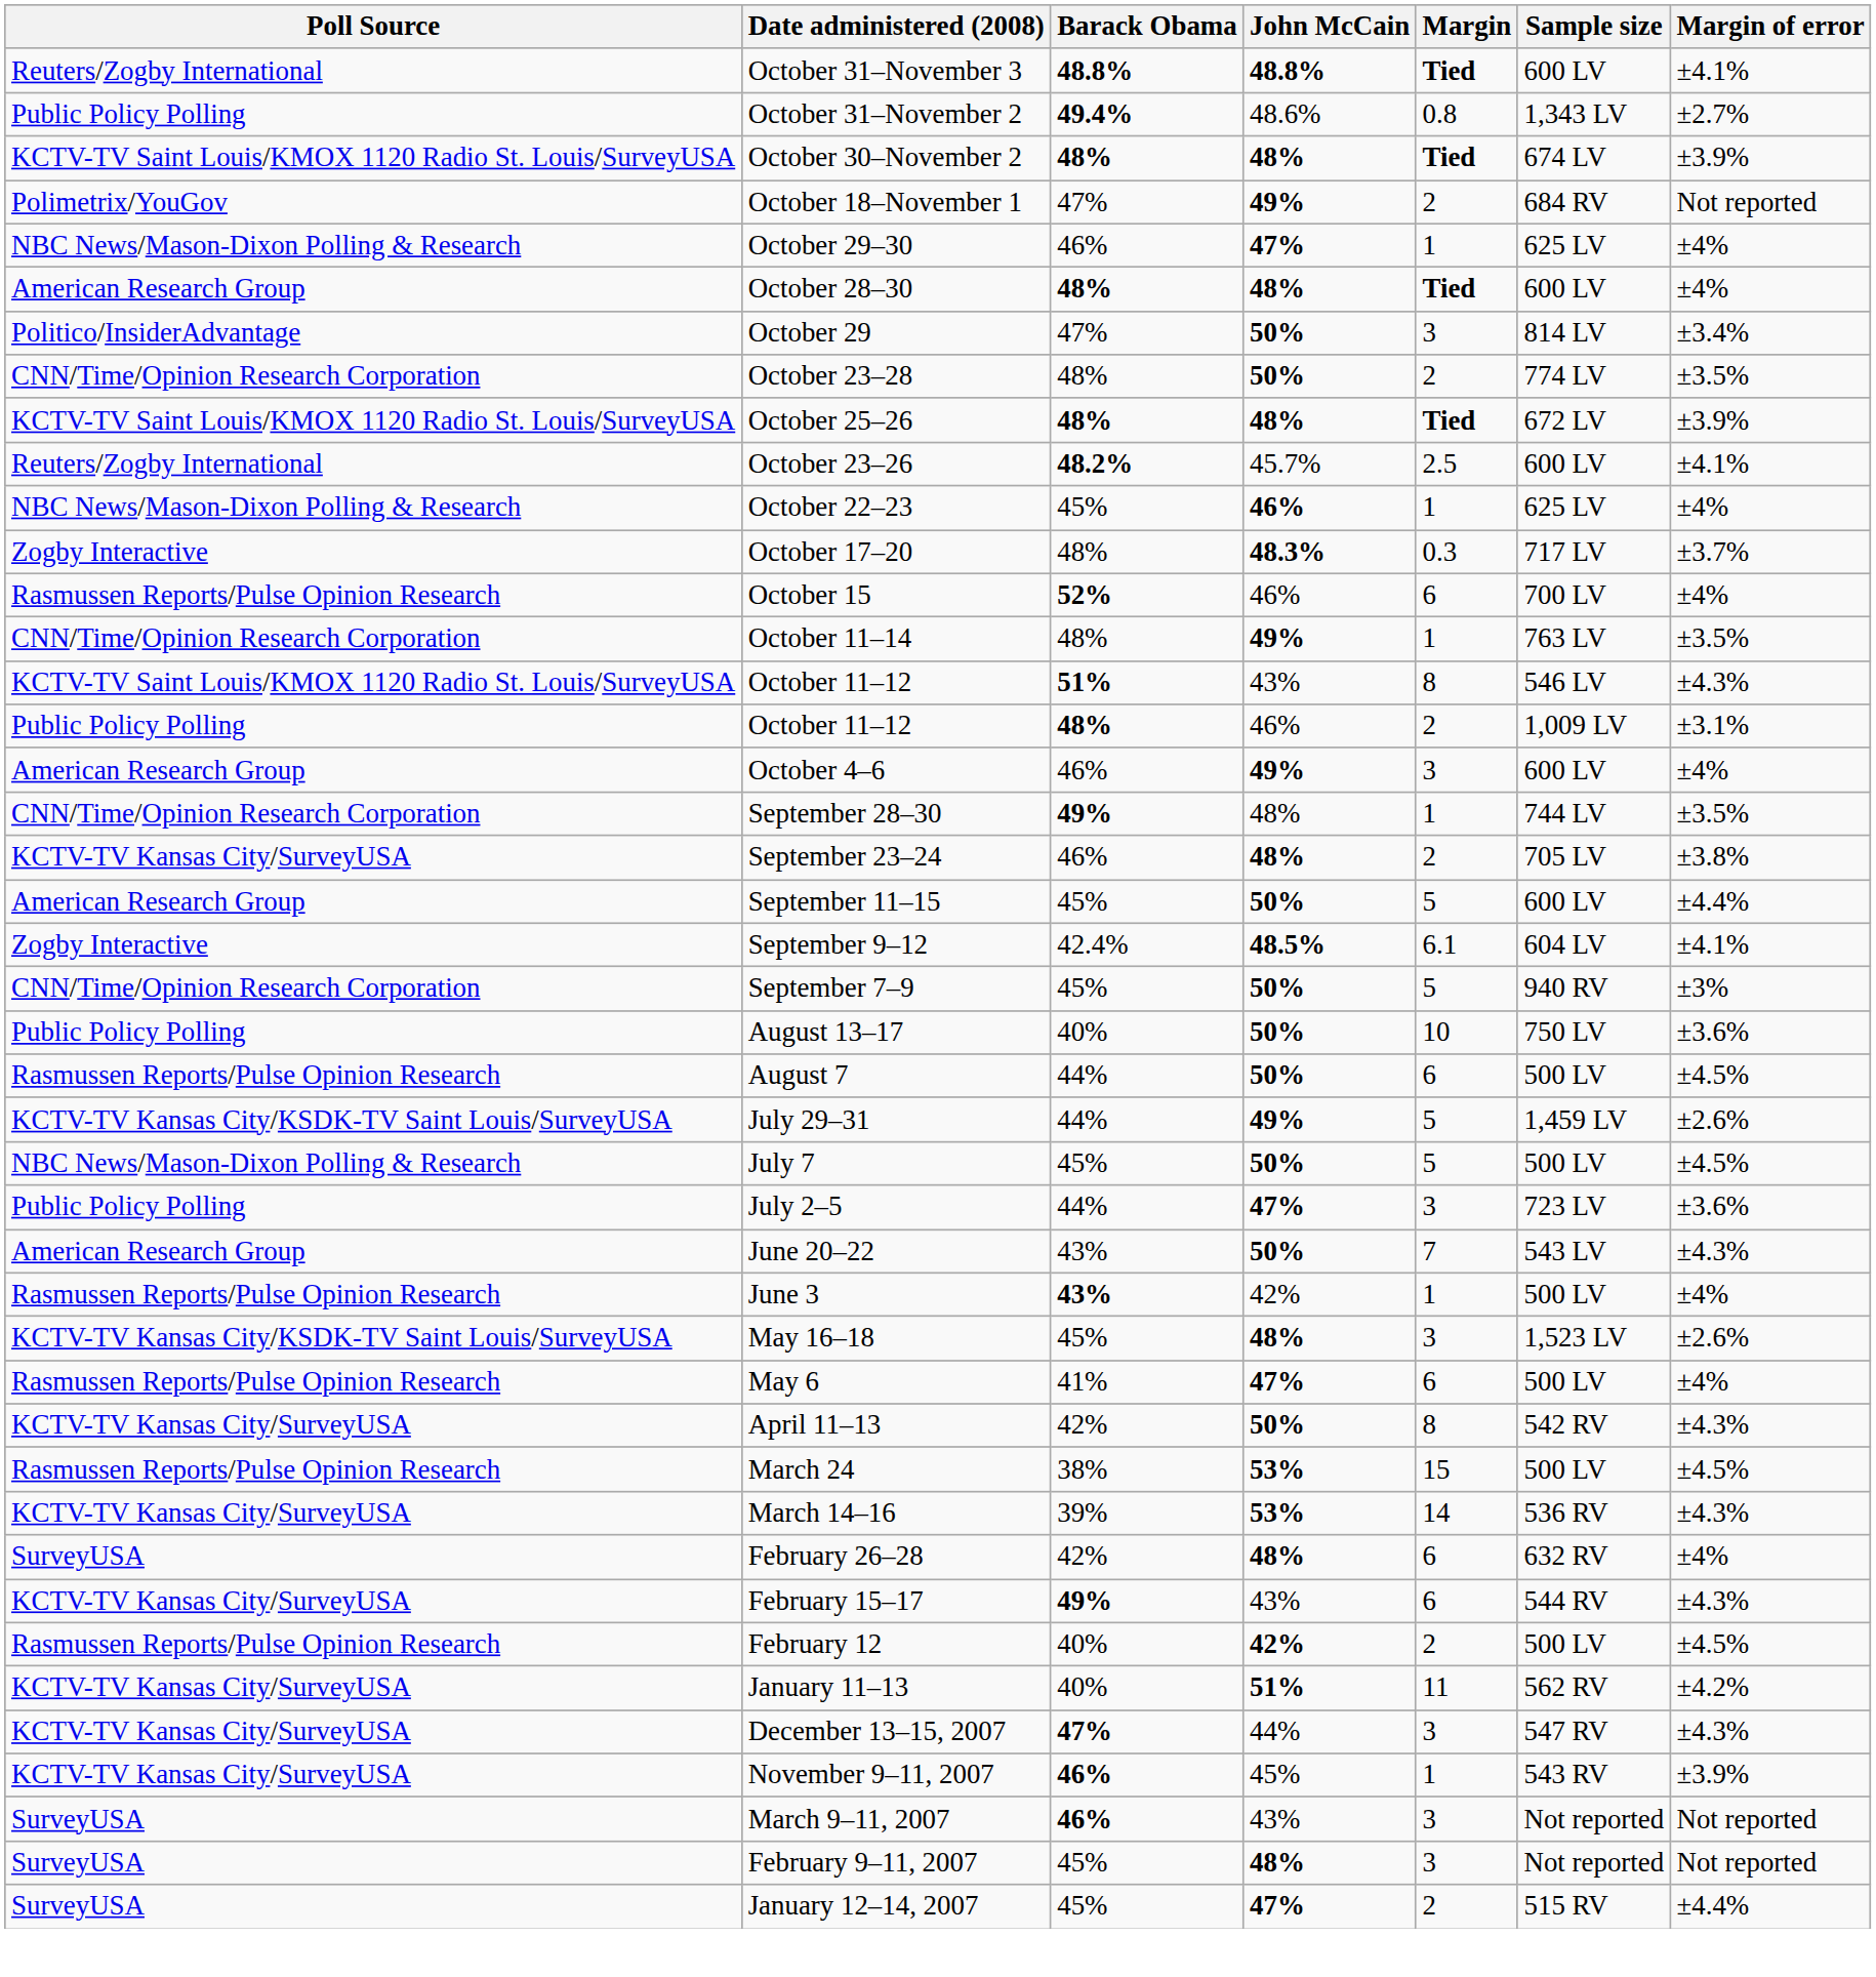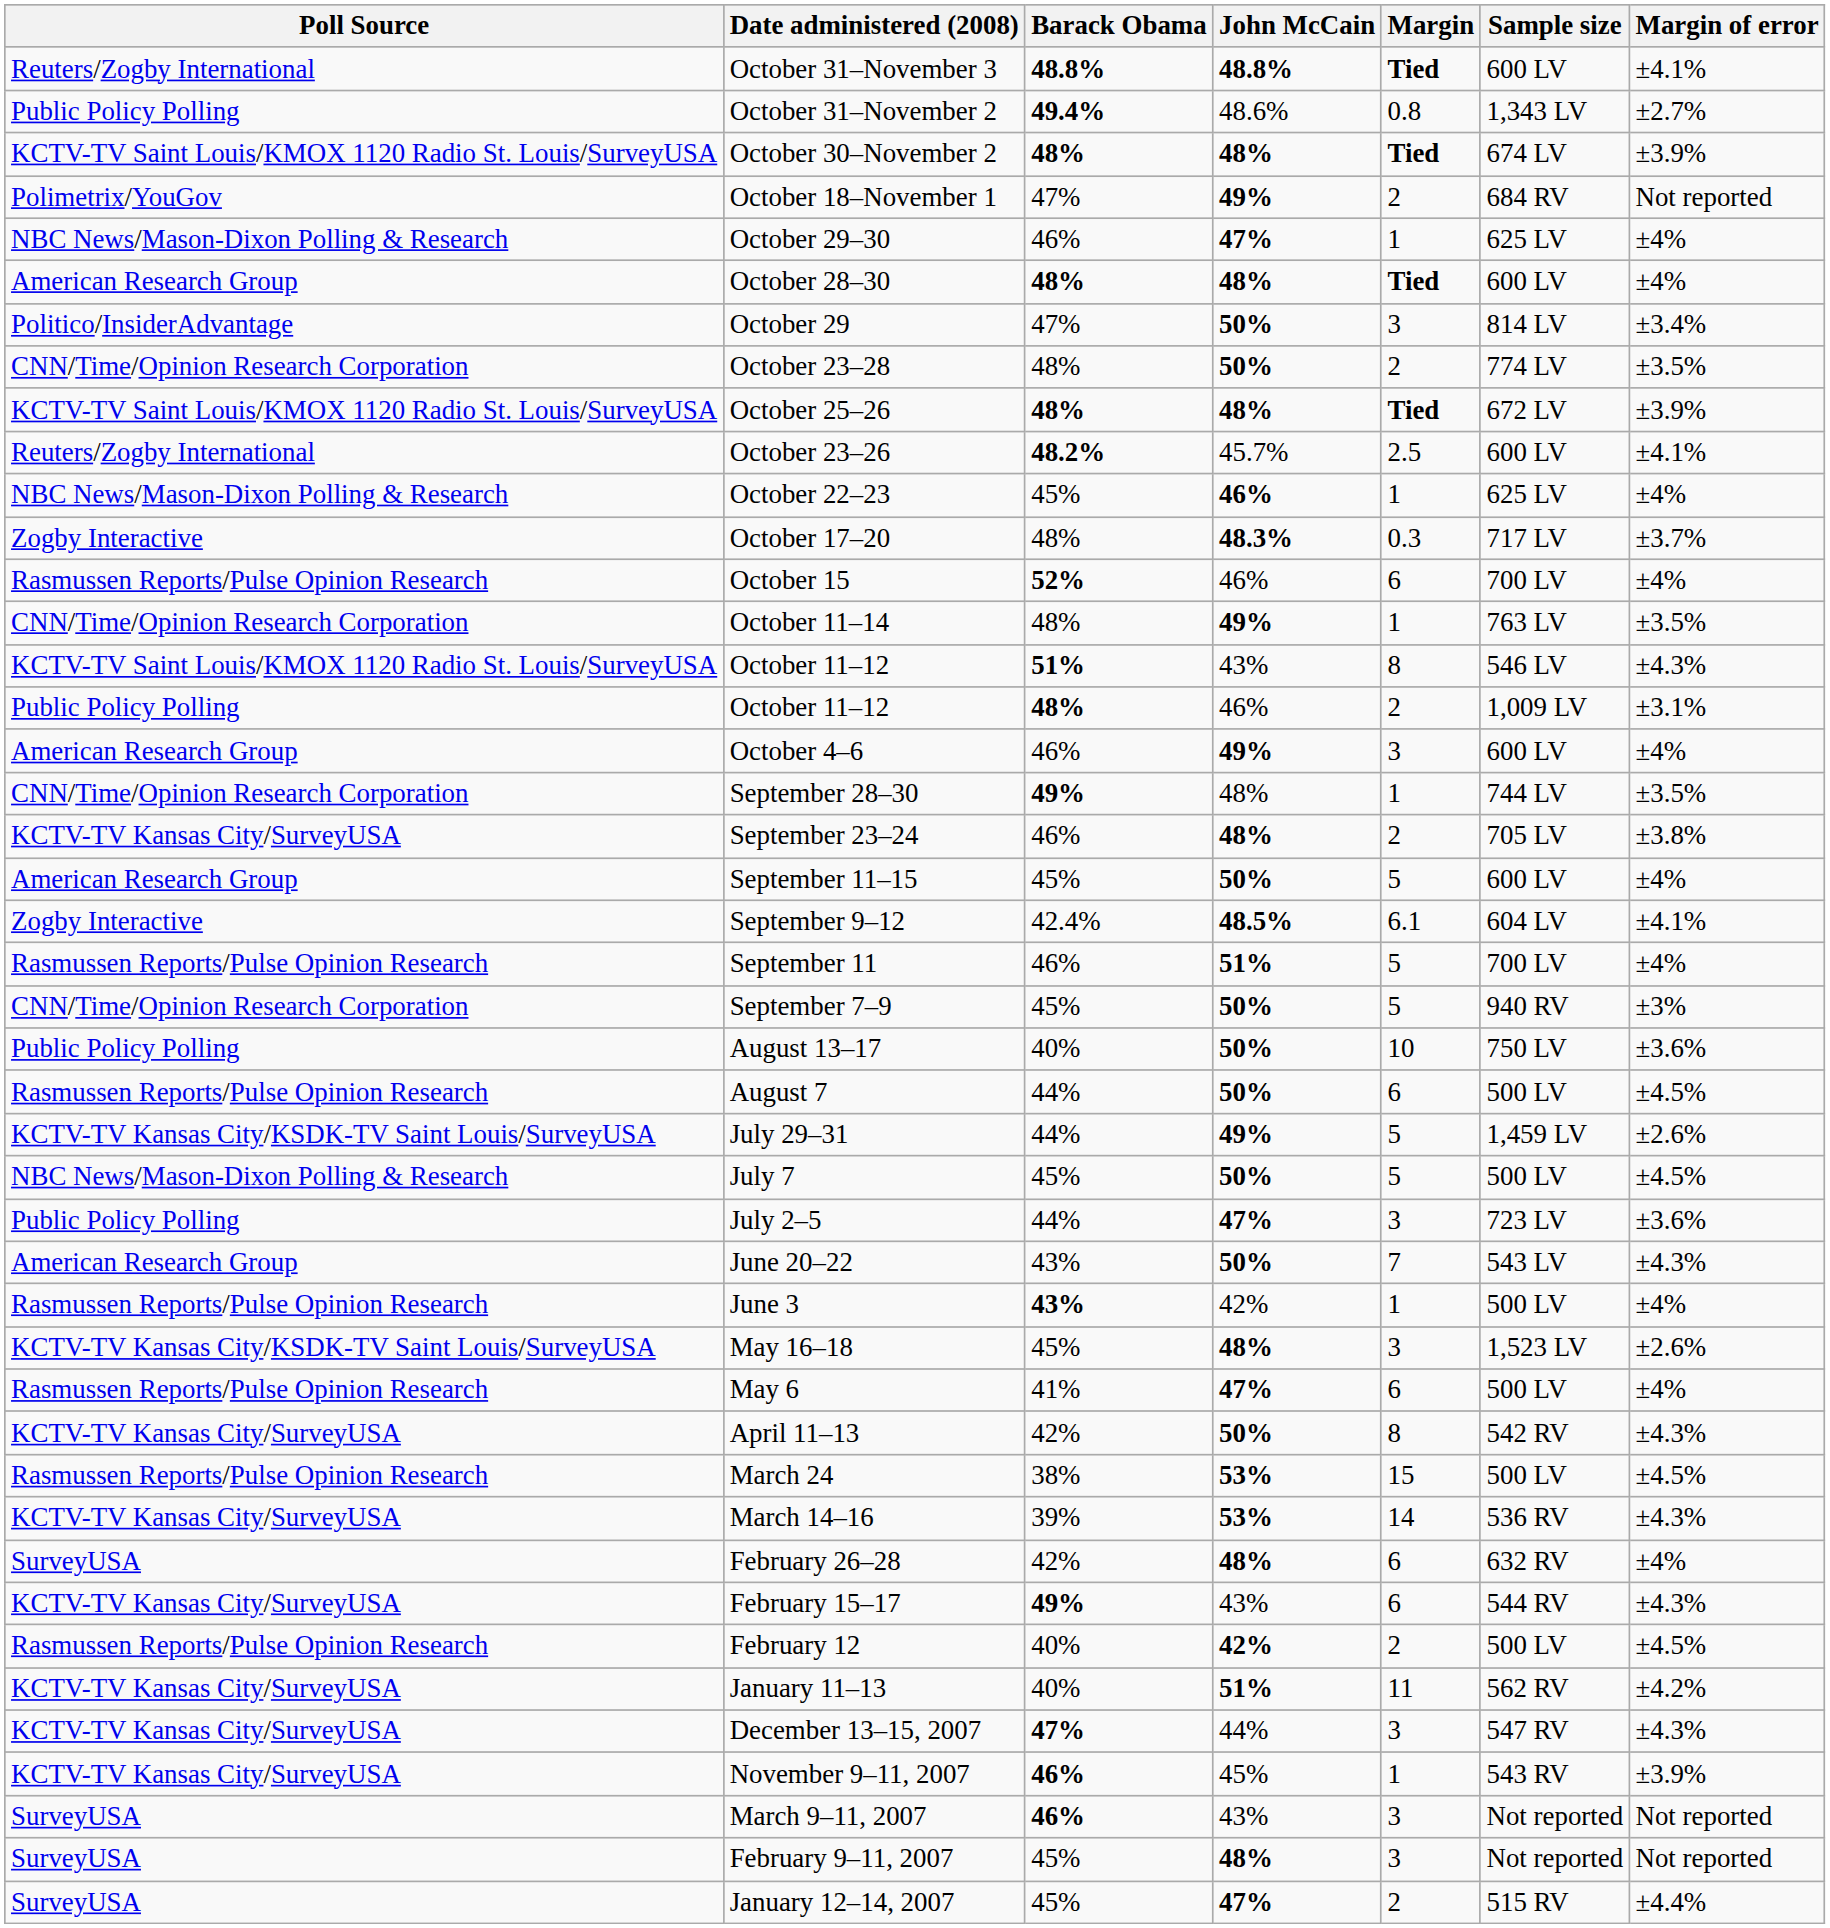 <table class="wikitable collapsible">
 <tr>
 <th>Poll Source</th>
 <th>Date administered (2008)</th>
 <th>Barack Obama</th>
 <th>John McCain</th>
 <th>Margin</th>
 <th>Sample size</th>
 <th>Margin of error</th>
 </tr>
 <tr>
 <td><a href='#'>Reuters</a>/<a href='#'>Zogby International</a></td>
 <td>October 31–November 3</td>
 <td><strong>48.8%</strong></td>
 <td><strong>48.8%</strong></td>
 <td><strong>Tied</strong></td>
 <td>600 LV</td>
 <td>±4.1%</td>
 </tr>
 <tr>
 <td><a href='#'>Public Policy Polling</a></td>
 <td>October 31–November 2</td>
 <td><strong>49.4%</strong></td>
 <td>48.6%</td>
 <td>0.8</td>
 <td>1,343 LV</td>
 <td>±2.7%</td>
 </tr>
 <tr>
 <td><a href='#'>KCTV-TV Saint Louis</a>/<a href='#'>KMOX 1120 Radio St. Louis</a>/<a href='#'>SurveyUSA</a></td>
 <td>October 30–November 2</td>
 <td><strong>48%</strong></td>
 <td><strong>48%</strong></td>
 <td><strong>Tied</strong></td>
 <td>674 LV</td>
 <td>±3.9%</td>
 </tr>
 <tr>
 <td><a href='#'>Polimetrix</a>/<a href='#'>YouGov</a></td>
 <td>October 18–November 1</td>
 <td>47%</td>
 <td><strong>49%</strong></td>
 <td>2</td>
 <td>684 RV</td>
 <td>Not reported</td>
 </tr>
 <tr>
 <td><a href='#'>NBC News</a>/<a href='#'>Mason-Dixon Polling & Research</a></td>
 <td>October 29–30</td>
 <td>46%</td>
 <td><strong>47%</strong></td>
 <td>1</td>
 <td>625 LV</td>
 <td>±4%</td>
 </tr>
 <tr>
 <td><a href='#'>American Research Group</a></td>
 <td>October 28–30</td>
 <td><strong>48%</strong></td>
 <td><strong>48%</strong></td>
 <td><strong>Tied</strong></td>
 <td>600 LV</td>
 <td>±4%</td>
 </tr>
 <tr>
 <td><a href='#'>Politico</a>/<a href='#'>InsiderAdvantage</a></td>
 <td>October 29</td>
 <td>47%</td>
 <td><strong>50%</strong></td>
 <td>3</td>
 <td>814 LV</td>
 <td>±3.4%</td>
 </tr>
 <tr>
 <td><a href='#'>CNN</a>/<a href='#'>Time</a>/<a href='#'>Opinion Research Corporation</a></td>
 <td>October 23–28</td>
 <td>48%</td>
 <td><strong>50%</strong></td>
 <td>2</td>
 <td>774 LV</td>
 <td>±3.5%</td>
 </tr>
 <tr>
 <td><a href='#'>KCTV-TV Saint Louis</a>/<a href='#'>KMOX 1120 Radio St. Louis</a>/<a href='#'>SurveyUSA</a></td>
 <td>October 25–26</td>
 <td><strong>48%</strong></td>
 <td><strong>48%</strong></td>
 <td><strong>Tied</strong></td>
 <td>672 LV</td>
 <td>±3.9%</td>
 </tr>
 <tr>
 <td><a href='#'>Reuters</a>/<a href='#'>Zogby International</a></td>
 <td>October 23–26</td>
 <td><strong>48.2%</strong></td>
 <td>45.7%</td>
 <td>2.5</td>
 <td>600 LV</td>
 <td>±4.1%</td>
 </tr>
 <tr>
 <td><a href='#'>NBC News</a>/<a href='#'>Mason-Dixon Polling & Research</a></td>
 <td>October 22–23</td>
 <td>45%</td>
 <td><strong>46%</strong></td>
 <td>1</td>
 <td>625 LV</td>
 <td>±4%</td>
 </tr>
 <tr>
 <td><a href='#'>Zogby Interactive</a></td>
 <td>October 17–20</td>
 <td>48%</td>
 <td><strong>48.3%</strong></td>
 <td>0.3</td>
 <td>717 LV</td>
 <td>±3.7%</td>
 </tr>
 <tr>
 <td><a href='#'>Rasmussen Reports</a>/<a href='#'>Pulse Opinion Research</a></td>
 <td>October 15</td>
 <td><strong>52%</strong></td>
 <td>46%</td>
 <td>6</td>
 <td>700 LV</td>
 <td>±4%</td>
 </tr>
 <tr>
 <td><a href='#'>CNN</a>/<a href='#'>Time</a>/<a href='#'>Opinion Research Corporation</a></td>
 <td>October 11–14</td>
 <td>48%</td>
 <td><strong>49%</strong></td>
 <td>1</td>
 <td>763 LV</td>
 <td>±3.5%</td>
 </tr>
 <tr>
 <td><a href='#'>KCTV-TV Saint Louis</a>/<a href='#'>KMOX 1120 Radio St. Louis</a>/<a href='#'>SurveyUSA</a></td>
 <td>October 11–12</td>
 <td><strong>51%</strong></td>
 <td>43%</td>
 <td>8</td>
 <td>546 LV</td>
 <td>±4.3%</td>
 </tr>
 <tr>
 <td><a href='#'>Public Policy Polling</a></td>
 <td>October 11–12</td>
 <td><strong>48%</strong></td>
 <td>46%</td>
 <td>2</td>
 <td>1,009 LV</td>
 <td>±3.1%</td>
 </tr>
 <tr>
 <td><a href='#'>American Research Group</a></td>
 <td>October 4–6</td>
 <td>46%</td>
 <td><strong>49%</strong></td>
 <td>3</td>
 <td>600 LV</td>
 <td>±4%</td>
 </tr>
 <tr>
 <td><a href='#'>CNN</a>/<a href='#'>Time</a>/<a href='#'>Opinion Research Corporation</a></td>
 <td>September 28–30</td>
 <td><strong>49%</strong></td>
 <td>48%</td>
 <td>1</td>
 <td>744 LV</td>
 <td>±3.5%</td>
 </tr>
 <tr>
 <td><a href='#'>KCTV-TV Kansas City</a>/<a href='#'>SurveyUSA</a></td>
 <td>September 23–24</td>
 <td>46%</td>
 <td><strong>48%</strong></td>
 <td>2</td>
 <td>705 LV</td>
 <td>±3.8%</td>
 </tr>
 <tr>
 <td><a href='#'>American Research Group</a></td>
 <td>September 11–15</td>
 <td>45%</td>
 <td><strong>50%</strong></td>
 <td>5</td>
 <td>600 LV</td>
-<td>±4.4%</td>
+<td>±4%</td>
 </tr>
 <tr>
 <td><a href='#'>Zogby Interactive</a></td>
 <td>September 9–12</td>
 <td>42.4%</td>
 <td><strong>48.5%</strong></td>
 <td>6.1</td>
 <td>604 LV</td>
 <td>±4.1%</td>
+</tr>
+<tr>
+<td><a href='#'>Rasmussen Reports</a>/<a href='#'>Pulse Opinion Research</a></td>
+<td>September 11</td>
+<td>46%</td>
+<td><strong>51%</strong></td>
+<td>5</td>
+<td>700 LV</td>
+<td>±4%</td>
 </tr>
 <tr>
 <td><a href='#'>CNN</a>/<a href='#'>Time</a>/<a href='#'>Opinion Research Corporation</a></td>
 <td>September 7–9</td>
 <td>45%</td>
 <td><strong>50%</strong></td>
 <td>5</td>
 <td>940 RV</td>
 <td>±3%</td>
 </tr>
 <tr>
 <td><a href='#'>Public Policy Polling</a></td>
 <td>August 13–17</td>
 <td>40%</td>
 <td><strong>50%</strong></td>
 <td>10</td>
 <td>750 LV</td>
 <td>±3.6%</td>
 </tr>
 <tr>
 <td><a href='#'>Rasmussen Reports</a>/<a href='#'>Pulse Opinion Research</a></td>
 <td>August 7</td>
 <td>44%</td>
 <td><strong>50%</strong></td>
 <td>6</td>
 <td>500 LV</td>
 <td>±4.5%</td>
 </tr>
 <tr>
 <td><a href='#'>KCTV-TV Kansas City</a>/<a href='#'>KSDK-TV Saint Louis</a>/<a href='#'>SurveyUSA</a></td>
 <td>July 29–31</td>
 <td>44%</td>
 <td><strong>49%</strong></td>
 <td>5</td>
 <td>1,459 LV</td>
 <td>±2.6%</td>
 </tr>
 <tr>
 <td><a href='#'>NBC News</a>/<a href='#'>Mason-Dixon Polling & Research</a></td>
 <td>July 7</td>
 <td>45%</td>
 <td><strong>50%</strong></td>
 <td>5</td>
 <td>500 LV</td>
 <td>±4.5%</td>
 </tr>
 <tr>
 <td><a href='#'>Public Policy Polling</a></td>
 <td>July 2–5</td>
 <td>44%</td>
 <td><strong>47%</strong></td>
 <td>3</td>
 <td>723 LV</td>
 <td>±3.6%</td>
 </tr>
 <tr>
 <td><a href='#'>American Research Group</a></td>
 <td>June 20–22</td>
 <td>43%</td>
 <td><strong>50%</strong></td>
 <td>7</td>
 <td>543 LV</td>
 <td>±4.3%</td>
 </tr>
 <tr>
 <td><a href='#'>Rasmussen Reports</a>/<a href='#'>Pulse Opinion Research</a></td>
 <td>June 3</td>
 <td><strong>43%</strong></td>
 <td>42%</td>
 <td>1</td>
 <td>500 LV</td>
 <td>±4%</td>
 </tr>
 <tr>
 <td><a href='#'>KCTV-TV Kansas City</a>/<a href='#'>KSDK-TV Saint Louis</a>/<a href='#'>SurveyUSA</a></td>
 <td>May 16–18</td>
 <td>45%</td>
 <td><strong>48%</strong></td>
 <td>3</td>
 <td>1,523 LV</td>
 <td>±2.6%</td>
 </tr>
 <tr>
 <td><a href='#'>Rasmussen Reports</a>/<a href='#'>Pulse Opinion Research</a></td>
 <td>May 6</td>
 <td>41%</td>
 <td><strong>47%</strong></td>
 <td>6</td>
 <td>500 LV</td>
 <td>±4%</td>
 </tr>
 <tr>
 <td><a href='#'>KCTV-TV Kansas City</a>/<a href='#'>SurveyUSA</a></td>
 <td>April 11–13</td>
 <td>42%</td>
 <td><strong>50%</strong></td>
 <td>8</td>
 <td>542 RV</td>
 <td>±4.3%</td>
 </tr>
 <tr>
 <td><a href='#'>Rasmussen Reports</a>/<a href='#'>Pulse Opinion Research</a></td>
 <td>March 24</td>
 <td>38%</td>
 <td><strong>53%</strong></td>
 <td>15</td>
 <td>500 LV</td>
 <td>±4.5%</td>
 </tr>
 <tr>
 <td><a href='#'>KCTV-TV Kansas City</a>/<a href='#'>SurveyUSA</a></td>
 <td>March 14–16</td>
 <td>39%</td>
 <td><strong>53%</strong></td>
 <td>14</td>
 <td>536 RV</td>
 <td>±4.3%</td>
 </tr>
 <tr>
 <td><a href='#'>SurveyUSA</a></td>
 <td>February 26–28</td>
 <td>42%</td>
 <td><strong>48%</strong></td>
 <td>6</td>
 <td>632 RV</td>
 <td>±4%</td>
 </tr>
 <tr>
 <td><a href='#'>KCTV-TV Kansas City</a>/<a href='#'>SurveyUSA</a></td>
 <td>February 15–17</td>
 <td><strong>49%</strong></td>
 <td>43%</td>
 <td>6</td>
 <td>544 RV</td>
 <td>±4.3%</td>
 </tr>
 <tr>
 <td><a href='#'>Rasmussen Reports</a>/<a href='#'>Pulse Opinion Research</a></td>
 <td>February 12</td>
 <td>40%</td>
 <td><strong>42%</strong></td>
 <td>2</td>
 <td>500 LV</td>
 <td>±4.5%</td>
 </tr>
 <tr>
 <td><a href='#'>KCTV-TV Kansas City</a>/<a href='#'>SurveyUSA</a></td>
 <td>January 11–13</td>
 <td>40%</td>
 <td><strong>51%</strong></td>
 <td>11</td>
 <td>562 RV</td>
 <td>±4.2%</td>
 </tr>
 <tr>
 <td><a href='#'>KCTV-TV Kansas City</a>/<a href='#'>SurveyUSA</a></td>
 <td>December 13–15, 2007</td>
 <td><strong>47%</strong></td>
 <td>44%</td>
 <td>3</td>
 <td>547 RV</td>
 <td>±4.3%</td>
 </tr>
 <tr>
 <td><a href='#'>KCTV-TV Kansas City</a>/<a href='#'>SurveyUSA</a></td>
 <td>November 9–11, 2007</td>
 <td><strong>46%</strong></td>
 <td>45%</td>
 <td>1</td>
 <td>543 RV</td>
 <td>±3.9%</td>
 </tr>
 <tr>
 <td><a href='#'>SurveyUSA</a></td>
 <td>March 9–11, 2007</td>
 <td><strong>46%</strong></td>
 <td>43%</td>
 <td>3</td>
 <td>Not reported</td>
 <td>Not reported</td>
 </tr>
 <tr>
 <td><a href='#'>SurveyUSA</a></td>
 <td>February 9–11, 2007</td>
 <td>45%</td>
 <td><strong>48%</strong></td>
 <td>3</td>
 <td>Not reported</td>
 <td>Not reported</td>
 </tr>
 <tr>
 <td><a href='#'>SurveyUSA</a></td>
 <td>January 12–14, 2007</td>
 <td>45%</td>
 <td><strong>47%</strong></td>
 <td>2</td>
 <td>515 RV</td>
 <td>±4.4%</td>
 </tr>
 </table>
